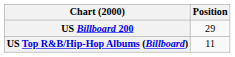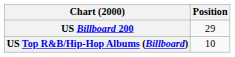 <table class="wikitable plainrowheaders">
 <tr>
 <th scope="col">Chart (2000)</th>
 <th scope="col">Position</th>
 </tr>
 <tr>
 <th scope="row">US <a href='#'><em>Billboard</em> 200</a></th>
 <td style="text-align:center;">29</td>
 </tr>
 <tr>
 <th scope="row">US <a href='#'>Top R&B/Hip-Hop Albums</a> (<em><a href='#'>Billboard</a></em>)</th>
-<td style="text-align:center;">11</td>
+<td style="text-align:center;">10</td>
 </tr>
 </table>
